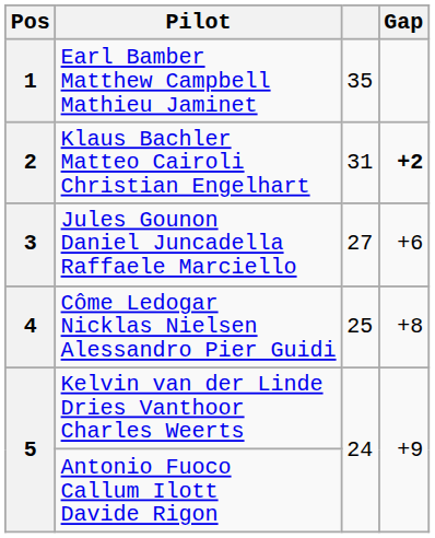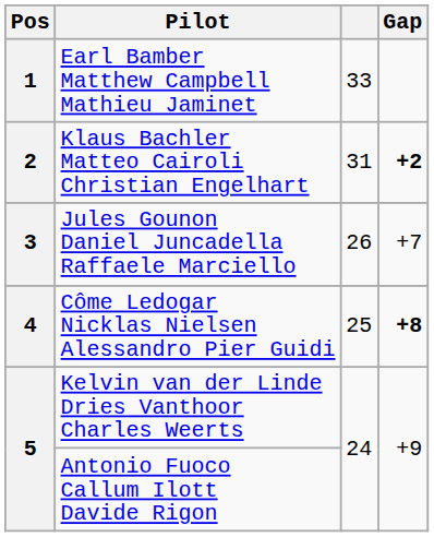 <table class="wikitable" style="font-size: 85%;">
 <tr>
 <th>Pos</th>
 <th>Pilot</th>
 <th></th>
 <th>Gap</th>
 </tr>
 <tr>
 <th>1</th>
 <td> <a href='#'>Earl Bamber</a><br> <a href='#'>Matthew Campbell</a><br> <a href='#'>Mathieu Jaminet</a></td>
-<td align="center">35</td>
+<td align="center">33</td>
 <td align="right"></td>
 </tr>
 <tr>
 <th>2</th>
 <td> <a href='#'>Klaus Bachler</a><br> <a href='#'>Matteo Cairoli</a><br> <a href='#'>Christian Engelhart</a></td>
 <td align="center">31</td>
 <td align="right"><strong>+2</strong></td>
 </tr>
 <tr>
 <th>3</th>
 <td> <a href='#'>Jules Gounon</a><br> <a href='#'>Daniel Juncadella</a><br> <a href='#'>Raffaele Marciello</a></td>
-<td align="center">27</td>
-<td align="right">+6</td>
+<td align="center">26</td>
+<td align="right">+7</td>
 </tr>
 <tr>
 <th>4</th>
 <td> <a href='#'>Côme Ledogar</a><br> <a href='#'>Nicklas Nielsen</a><br> <a href='#'>Alessandro Pier Guidi</a></td>
 <td align="center">25</td>
-<td align="right">+8</td>
+<td align="right"><strong>+8</strong></td>
 </tr>
 <tr>
 <th rowspan=2>5</th>
 <td> <a href='#'>Kelvin van der Linde</a><br> <a href='#'>Dries Vanthoor</a><br> <a href='#'>Charles Weerts</a></td>
 <td rowspan=2 align="center">24</td>
 <td rowspan=2 align="right">+9</td>
 </tr>
 <tr>
 <td> <a href='#'>Antonio Fuoco</a><br> <a href='#'>Callum Ilott</a><br> <a href='#'>Davide Rigon</a></td>
 </tr>
 </table>
